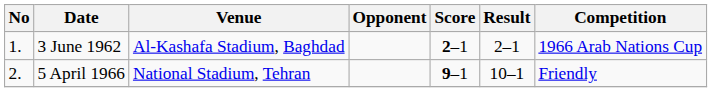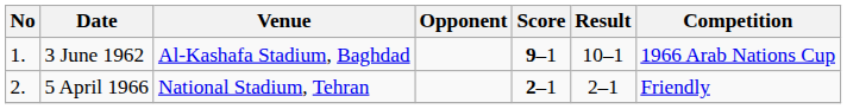 <table class="wikitable" style="font-size:100%;">
 <tr>
 <th>No</th>
 <th>Date</th>
 <th>Venue</th>
 <th>Opponent</th>
 <th>Score</th>
 <th>Result</th>
 <th>Competition</th>
 </tr>
 <tr>
 <td>1.</td>
 <td>3 June 1962</td>
 <td><a href='#'>Al-Kashafa Stadium</a>, <a href='#'>Baghdad</a></td>
 <td></td>
-<td align=center><strong>2</strong>–1</td>
-<td align=center>2–1</td>
+<td align=center><strong>9</strong>–1</td>
+<td align=center>10–1</td>
 <td><a href='#'>1966 Arab Nations Cup</a></td>
 </tr>
 <tr>
 <td>2.</td>
 <td>5 April 1966</td>
 <td><a href='#'>National Stadium</a>, <a href='#'>Tehran</a></td>
 <td></td>
-<td align=center><strong>9</strong>–1</td>
-<td align=center>10–1</td>
+<td align=center><strong>2</strong>–1</td>
+<td align=center>2–1</td>
 <td><a href='#'>Friendly</a></td>
 </tr>
 <tr>
 </tr>
 </table>
